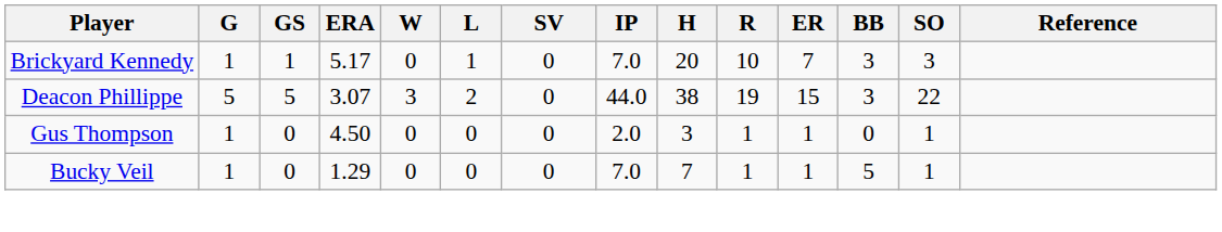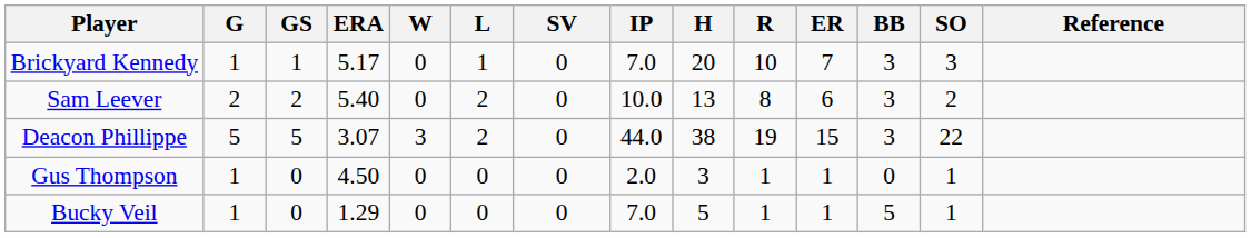 <table class="wikitable sortable" style="text-align:center">
 <tr>
 <th width="16%">Player</th>
 <th width="5%">G</th>
 <th width="5%">GS</th>
 <th width="5%">ERA</th>
 <th width="5%">W</th>
 <th width="5%">L</th>
 <th>SV</th>
 <th width="5%">IP</th>
 <th width="5%">H</th>
 <th width="5%">R</th>
 <th width="5%">ER</th>
 <th width="5%">BB</th>
 <th width="5%">SO</th>
 <th>Reference</th>
 </tr>
 <tr>
 <td><a href='#'>Brickyard Kennedy</a></td>
 <td>1</td>
 <td>1</td>
 <td>5.17</td>
 <td>0</td>
 <td>1</td>
 <td>0</td>
 <td>7.0</td>
 <td>20</td>
 <td>10</td>
 <td>7</td>
 <td>3</td>
 <td>3</td>
+<td></td>
+</tr>
+<tr>
+<td><a href='#'>Sam Leever</a></td>
+<td>2</td>
+<td>2</td>
+<td>5.40</td>
+<td>0</td>
+<td>2</td>
+<td>0</td>
+<td>10.0</td>
+<td>13</td>
+<td>8</td>
+<td>6</td>
+<td>3</td>
+<td>2</td>
 <td></td>
 </tr>
 <tr>
 <td><a href='#'>Deacon Phillippe</a></td>
 <td>5</td>
 <td>5</td>
 <td>3.07</td>
 <td>3</td>
 <td>2</td>
 <td>0</td>
 <td>44.0</td>
 <td>38</td>
 <td>19</td>
 <td>15</td>
 <td>3</td>
 <td>22</td>
 <td></td>
 </tr>
 <tr>
 <td><a href='#'>Gus Thompson</a></td>
 <td>1</td>
 <td>0</td>
 <td>4.50</td>
 <td>0</td>
 <td>0</td>
 <td>0</td>
 <td>2.0</td>
 <td>3</td>
 <td>1</td>
 <td>1</td>
 <td>0</td>
 <td>1</td>
 <td></td>
 </tr>
 <tr>
 <td><a href='#'>Bucky Veil</a></td>
 <td>1</td>
 <td>0</td>
 <td>1.29</td>
 <td>0</td>
 <td>0</td>
 <td>0</td>
 <td>7.0</td>
-<td>7</td>
+<td>5</td>
 <td>1</td>
 <td>1</td>
 <td>5</td>
 <td>1</td>
 <td></td>
 </tr>
 </table>
